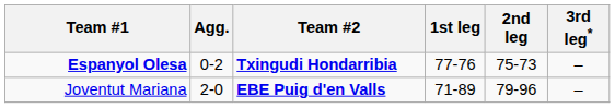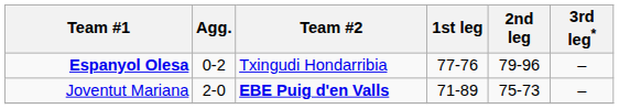 <table class=wikitable style="text-align:center">
 <tr>
 <th width=240>Team #1</th>
 <th width=20>Agg.</th>
 <th width=240>Team #2</th>
 <th width=70>1st leg</th>
 <th width=70>2nd leg</th>
 <th width=70>3rd leg<sup>*</sup></th>
 </tr>
 <tr>
 <td align=right><strong><a href='#'>Espanyol Olesa</a></strong></td>
 <td>0-2</td>
-<td align=left><strong><a href='#'>Txingudi Hondarribia</a></strong></td>
+<td align=left><a href='#'>Txingudi Hondarribia</a></td>
 <td>77-76</td>
-<td>75-73</td>
+<td>79-96</td>
 <td>–</td>
 </tr>
 <tr>
 <td align=right><a href='#'>Joventut Mariana</a></td>
 <td>2-0</td>
 <td align=left><strong><a href='#'>EBE Puig d'en Valls</a></strong></td>
 <td>71-89</td>
-<td>79-96</td>
+<td>75-73</td>
 <td>–</td>
 </tr>
 <tr>
 </tr>
 </table>
